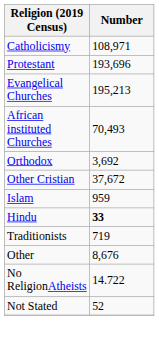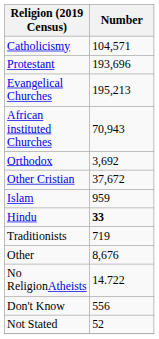 <table class="wikitable">
 <tr>
 <th style="width:100px;">Religion (2019 Census)</th>
 <th style="width:80px;">Number</th>
 </tr>
 <tr>
 <td><a href='#'>Catholicismy</a></td>
-<td>108,971</td>
+<td>104,571</td>
 </tr>
 <tr>
 <td><a href='#'>Protestant</a></td>
 <td>193,696</td>
 </tr>
 <tr>
 <td><a href='#'>Evangelical Churches</a></td>
 <td>195,213</td>
 </tr>
 <tr>
 <td><a href='#'>African instituted Churches</a></td>
-<td>70,493</td>
+<td>70,943</td>
 </tr>
 <tr>
 <td><a href='#'>Orthodox</a></td>
 <td>3,692</td>
 </tr>
 <tr>
 <td><a href='#'>Other Cristian</a></td>
 <td>37,672</td>
 </tr>
 <tr>
 <td><a href='#'>Islam</a></td>
 <td>959</td>
 </tr>
 <tr>
 <td><a href='#'>Hindu</a></td>
 <td><strong>33</strong></td>
 </tr>
 <tr>
 <td>Traditionists</td>
 <td>719</td>
 </tr>
 <tr>
 <td>Other</td>
 <td>8,676</td>
 </tr>
 <tr>
 <td>No Religion<a href='#'>Atheists</a></td>
 <td>14.722</td>
 </tr>
 <tr>
+<td>Don't Know</td>
+<td>556</td>
+</tr>
+<tr>
 <td>Not Stated</td>
 <td>52</td>
 </tr>
 <tr>
 </tr>
 </table>
